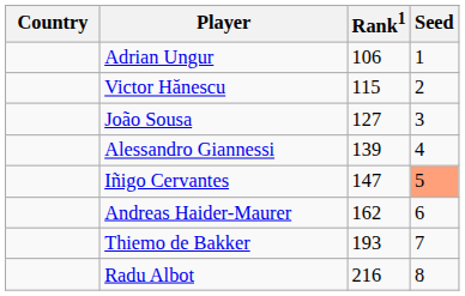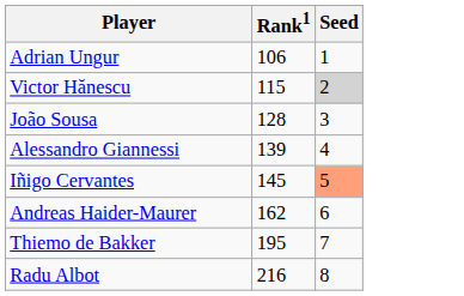 <table class="sortable wikitable">
 <tr>
-<th width="70">Country</th>
 <th width="195">Player</th>
 <th>Rank<sup>1</sup></th>
 <th>Seed</th>
 </tr>
 <tr>
-<td></td>
 <td><a href='#'>Adrian Ungur</a></td>
 <td>106</td>
 <td>1</td>
 </tr>
 <tr>
-<td></td>
 <td><a href='#'>Victor Hănescu</a></td>
 <td>115</td>
-<td>2</td>
+<td style="background: lightgrey;">2</td>
 </tr>
 <tr>
-<td></td>
 <td><a href='#'>João Sousa</a></td>
-<td>127</td>
+<td>128</td>
 <td>3</td>
 </tr>
 <tr>
-<td></td>
 <td><a href='#'>Alessandro Giannessi</a></td>
 <td>139</td>
 <td>4</td>
 </tr>
 <tr>
-<td></td>
 <td><a href='#'>Iñigo Cervantes</a></td>
-<td>147</td>
+<td>145</td>
 <td style="background: lightsalmon;">5</td>
 </tr>
 <tr>
-<td></td>
 <td><a href='#'>Andreas Haider-Maurer</a></td>
 <td>162</td>
 <td>6</td>
 </tr>
 <tr>
-<td></td>
 <td><a href='#'>Thiemo de Bakker</a></td>
-<td>193</td>
+<td>195</td>
 <td>7</td>
 </tr>
 <tr>
-<td></td>
 <td><a href='#'>Radu Albot</a></td>
 <td>216</td>
 <td>8</td>
 </tr>
 </table>
